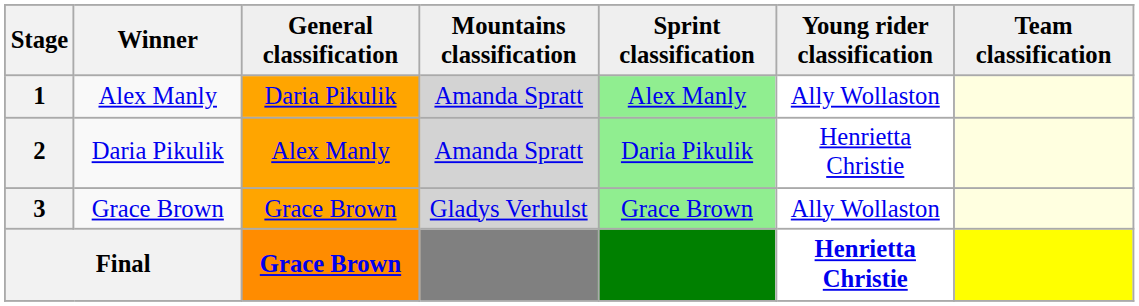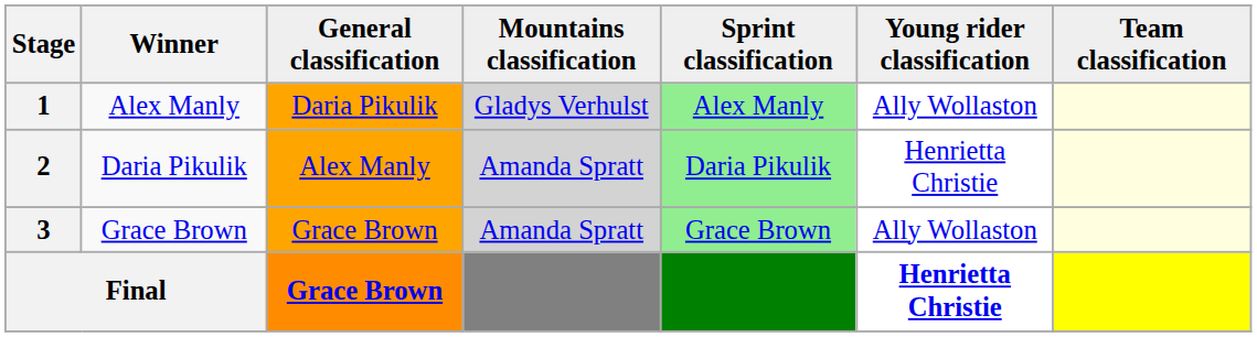 <table class="wikitable" style="text-align: center; font-size:smaller;">
 <tr style="background-color: #efefef;">
 <th style="width:1%;">Stage</th>
 <th style="width:16.5%;">Winner</th>
 <th style="background:#efefef; width:16.5%;">General classification<br></th>
 <th style="background:#efefef; width:16.5%;">Mountains classification<br></th>
 <th style="background:#efefef; width:16.5%;">Sprint classification<br></th>
 <th style="background:#efefef; width:16.5%;">Young rider classification<br></th>
 <th style="background:#efefef; width:16.5%;">Team classification</th>
 </tr>
 <tr>
 <th>1</th>
 <td><a href='#'>Alex Manly</a></td>
 <td style="background:orange;"><a href='#'>Daria Pikulik</a></td>
-<td style="background:lightgrey;"><a href='#'>Amanda Spratt</a></td>
+<td style="background:lightgrey;"><a href='#'>Gladys Verhulst</a></td>
 <td style="background:lightgreen;"><a href='#'>Alex Manly</a></td>
 <td style="background:white;"><a href='#'>Ally Wollaston</a></td>
 <td style="background:lightyellow;"></td>
 </tr>
 <tr>
 <th>2</th>
 <td><a href='#'>Daria Pikulik</a></td>
 <td style="background:orange;"><a href='#'>Alex Manly</a></td>
 <td style="background:lightgrey;"><a href='#'>Amanda Spratt</a></td>
 <td style="background:lightgreen;"><a href='#'>Daria Pikulik</a></td>
 <td style="background:white;"><a href='#'>Henrietta Christie</a></td>
 <td style="background:lightyellow;"></td>
 </tr>
 <tr>
 <th>3</th>
 <td><a href='#'>Grace Brown</a></td>
 <td style="background:orange;"><a href='#'>Grace Brown</a></td>
-<td style="background:lightgrey;"><a href='#'>Gladys Verhulst</a></td>
+<td style="background:lightgrey;"><a href='#'>Amanda Spratt</a></td>
 <td style="background:lightgreen;"><a href='#'>Grace Brown</a></td>
 <td style="background:white;"><a href='#'>Ally Wollaston</a></td>
 <td style="background:lightyellow;"></td>
 </tr>
 <tr>
 <th colspan=2>Final</th>
 <th style="background:DarkOrange;"><a href='#'>Grace Brown</a></th>
 <th style="background:grey;"></th>
 <th style="background:green;"></th>
 <th style="background:white;"><a href='#'>Henrietta Christie</a></th>
 <th style="background:yellow;"></th>
 </tr>
 </table>
